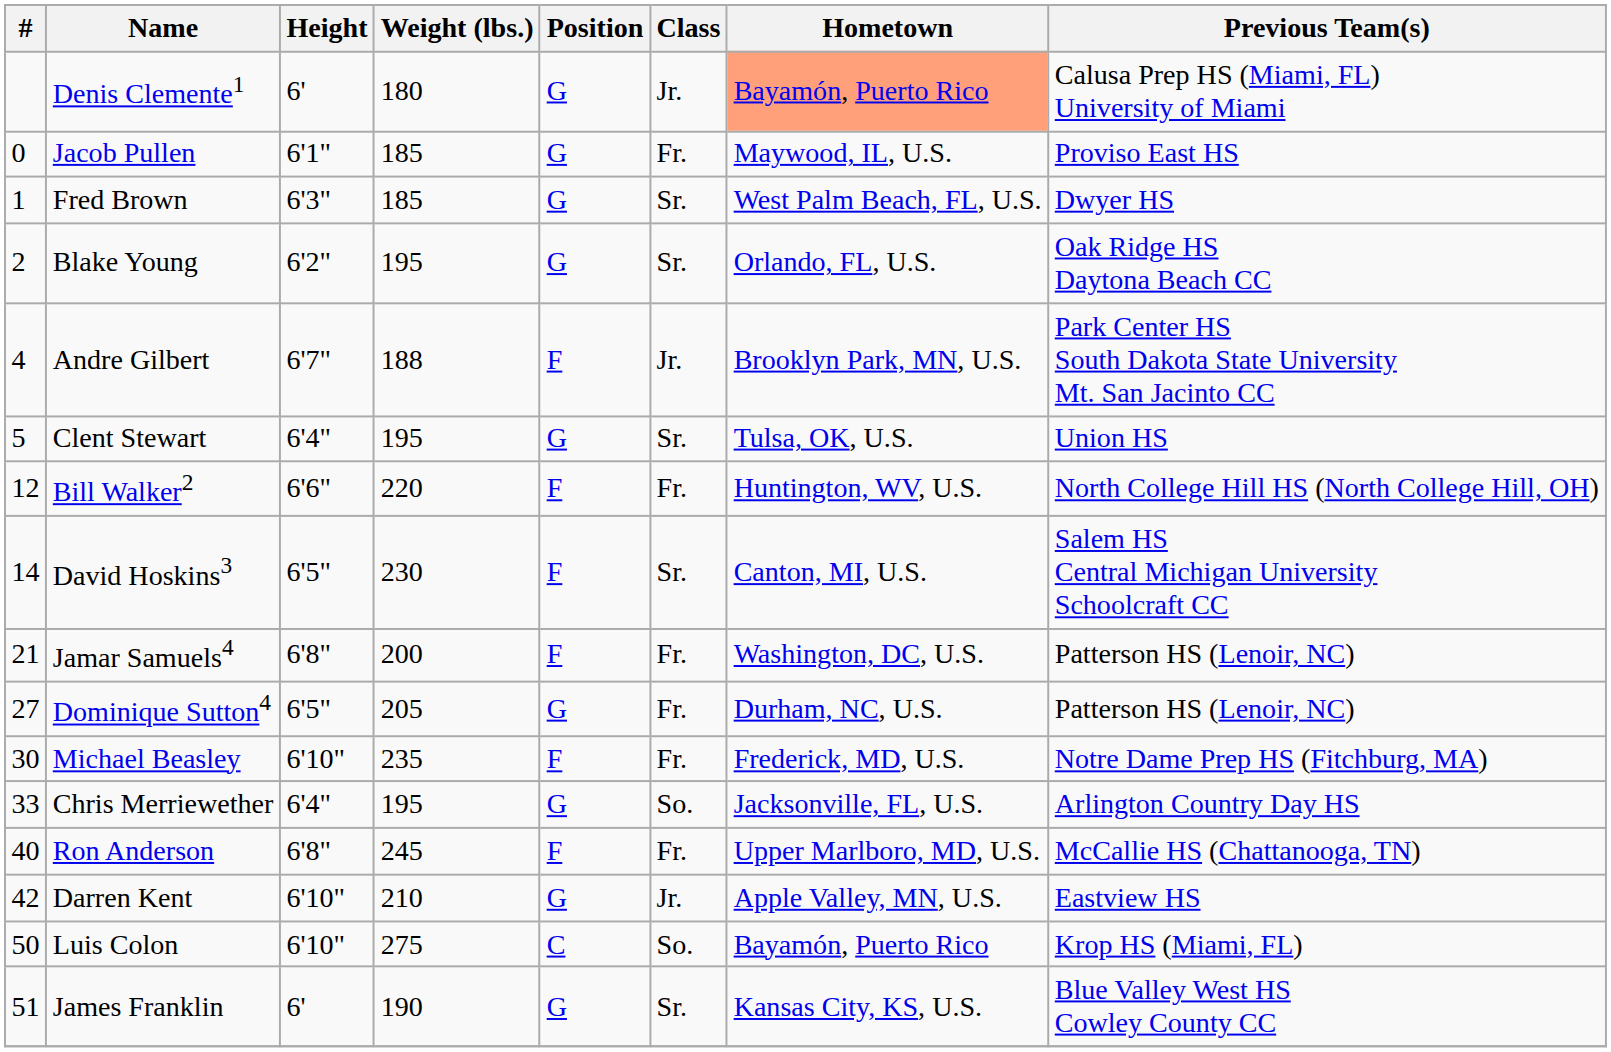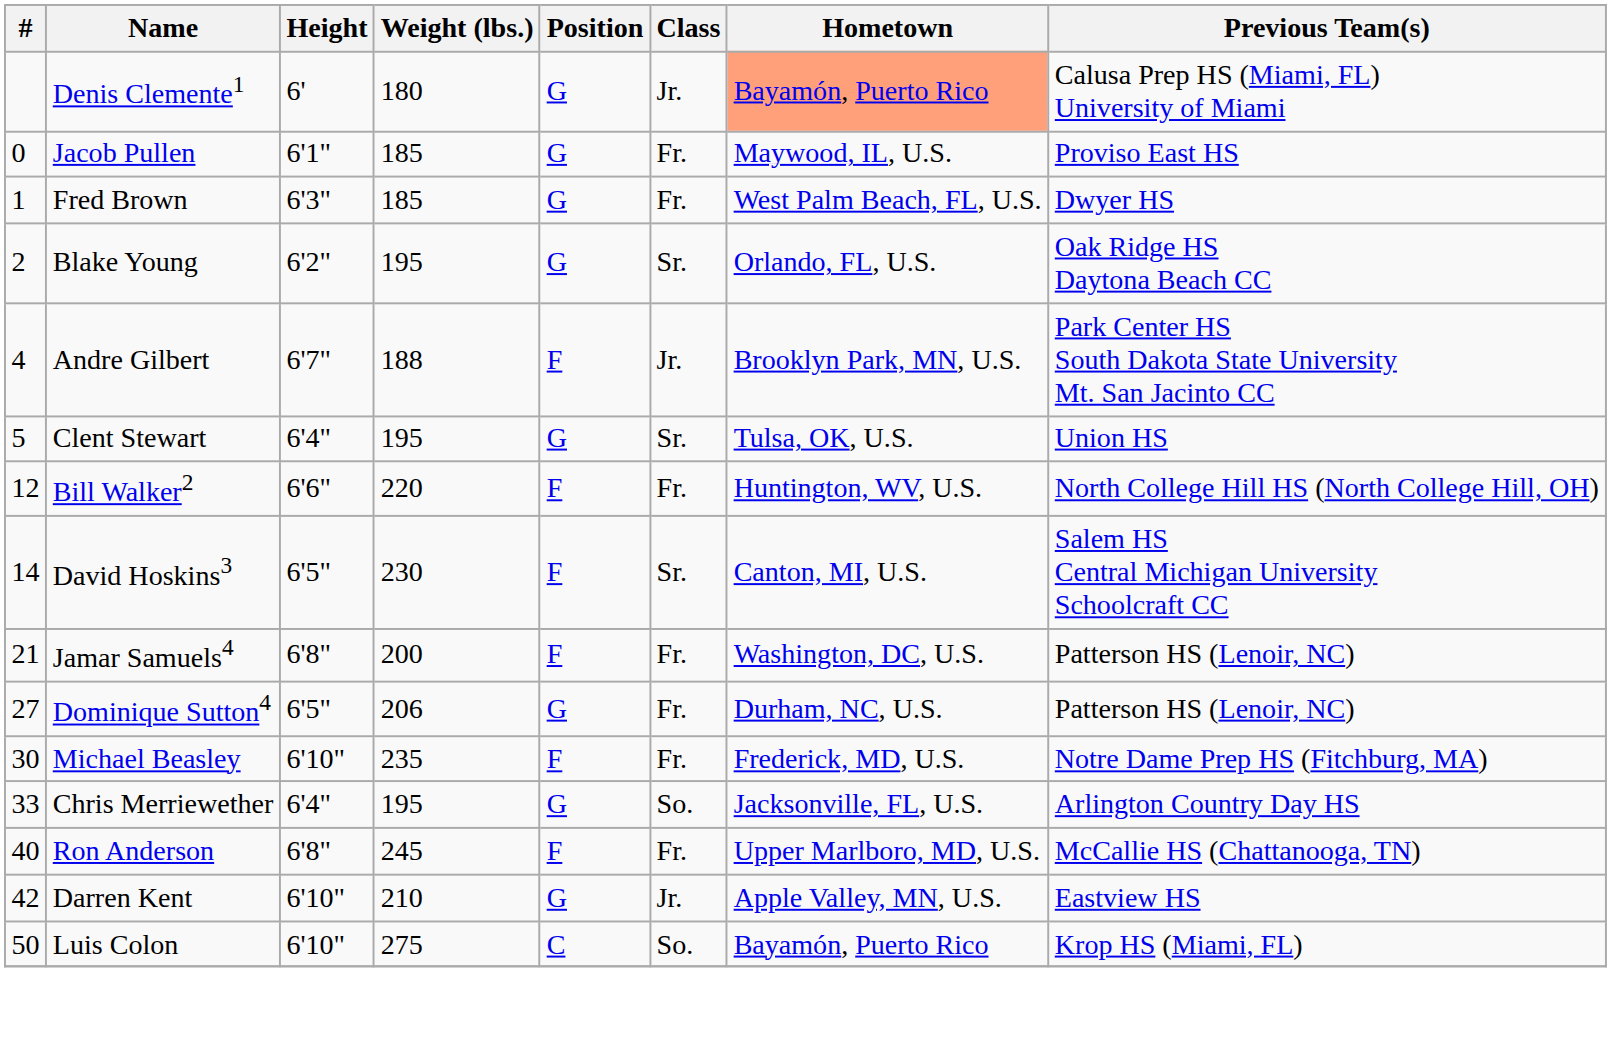 <table class="wikitable" style="font-size: 90%">
 <tr>
 <th>#</th>
 <th>Name</th>
 <th>Height</th>
 <th>Weight (lbs.)</th>
 <th>Position</th>
 <th>Class</th>
 <th>Hometown</th>
 <th>Previous Team(s)</th>
 </tr>
 <tr>
 <td></td>
 <td><a href='#'>Denis Clemente</a><sup>1</sup></td>
 <td>6'</td>
 <td>180</td>
 <td><a href='#'>G</a></td>
 <td>Jr.</td>
 <td style="background: lightsalmon;"><a href='#'>Bayamón</a>, <a href='#'>Puerto Rico</a></td>
 <td>Calusa Prep HS (<a href='#'>Miami, FL</a>)<br><a href='#'>University of Miami</a></td>
 </tr>
 <tr>
 <td>0</td>
 <td><a href='#'>Jacob Pullen</a></td>
 <td>6'1"</td>
 <td>185</td>
 <td><a href='#'>G</a></td>
 <td>Fr.</td>
 <td><a href='#'>Maywood, IL</a>, U.S.</td>
 <td><a href='#'>Proviso East HS</a></td>
 </tr>
 <tr>
 <td>1</td>
 <td>Fred Brown</td>
 <td>6'3"</td>
 <td>185</td>
 <td><a href='#'>G</a></td>
-<td>Sr.</td>
+<td>Fr.</td>
 <td><a href='#'>West Palm Beach, FL</a>, U.S.</td>
 <td><a href='#'>Dwyer HS</a></td>
 </tr>
 <tr>
 <td>2</td>
 <td>Blake Young</td>
 <td>6'2"</td>
 <td>195</td>
 <td><a href='#'>G</a></td>
 <td>Sr.</td>
 <td><a href='#'>Orlando, FL</a>, U.S.</td>
 <td><a href='#'>Oak Ridge HS</a><br><a href='#'>Daytona Beach CC</a></td>
 </tr>
 <tr>
 <td>4</td>
 <td>Andre Gilbert</td>
 <td>6'7"</td>
 <td>188</td>
 <td><a href='#'>F</a></td>
 <td>Jr.</td>
 <td><a href='#'>Brooklyn Park, MN</a>, U.S.</td>
 <td><a href='#'>Park Center HS</a><br><a href='#'>South Dakota State University</a><br><a href='#'>Mt. San Jacinto CC</a></td>
 </tr>
 <tr>
 <td>5</td>
 <td>Clent Stewart</td>
 <td>6'4"</td>
 <td>195</td>
 <td><a href='#'>G</a></td>
 <td>Sr.</td>
 <td><a href='#'>Tulsa, OK</a>, U.S.</td>
 <td><a href='#'>Union HS</a></td>
 </tr>
 <tr>
 <td>12</td>
 <td><a href='#'>Bill Walker</a><sup>2</sup></td>
 <td>6'6"</td>
 <td>220</td>
 <td><a href='#'>F</a></td>
 <td>Fr.</td>
 <td><a href='#'>Huntington, WV</a>, U.S.</td>
 <td><a href='#'>North College Hill HS</a> (<a href='#'>North College Hill, OH</a>)</td>
 </tr>
 <tr>
 <td>14</td>
 <td>David Hoskins<sup>3</sup></td>
 <td>6'5"</td>
 <td>230</td>
 <td><a href='#'>F</a></td>
 <td>Sr.</td>
 <td><a href='#'>Canton, MI</a>, U.S.</td>
 <td><a href='#'>Salem HS</a><br><a href='#'>Central Michigan University</a><br><a href='#'>Schoolcraft CC</a></td>
 </tr>
 <tr>
 <td>21</td>
 <td>Jamar Samuels<sup>4</sup></td>
 <td>6'8"</td>
 <td>200</td>
 <td><a href='#'>F</a></td>
 <td>Fr.</td>
 <td><a href='#'>Washington, DC</a>, U.S.</td>
 <td>Patterson HS (<a href='#'>Lenoir, NC</a>)</td>
 </tr>
 <tr>
 <td>27</td>
 <td><a href='#'>Dominique Sutton</a><sup>4</sup></td>
 <td>6'5"</td>
-<td>205</td>
+<td>206</td>
 <td><a href='#'>G</a></td>
 <td>Fr.</td>
 <td><a href='#'>Durham, NC</a>, U.S.</td>
 <td>Patterson HS (<a href='#'>Lenoir, NC</a>)</td>
 </tr>
 <tr>
 <td>30</td>
 <td><a href='#'>Michael Beasley</a></td>
 <td>6'10"</td>
 <td>235</td>
 <td><a href='#'>F</a></td>
 <td>Fr.</td>
 <td><a href='#'>Frederick, MD</a>, U.S.</td>
 <td><a href='#'>Notre Dame Prep HS</a> (<a href='#'>Fitchburg, MA</a>)</td>
 </tr>
 <tr>
 <td>33</td>
 <td>Chris Merriewether</td>
 <td>6'4"</td>
 <td>195</td>
 <td><a href='#'>G</a></td>
 <td>So.</td>
 <td><a href='#'>Jacksonville, FL</a>, U.S.</td>
 <td><a href='#'>Arlington Country Day HS</a></td>
 </tr>
 <tr>
 <td>40</td>
 <td><a href='#'>Ron Anderson</a></td>
 <td>6'8"</td>
 <td>245</td>
 <td><a href='#'>F</a></td>
 <td>Fr.</td>
 <td><a href='#'>Upper Marlboro, MD</a>, U.S.</td>
 <td><a href='#'>McCallie HS</a> (<a href='#'>Chattanooga, TN</a>)</td>
 </tr>
 <tr>
 <td>42</td>
 <td>Darren Kent</td>
 <td>6'10"</td>
 <td>210</td>
 <td><a href='#'>G</a></td>
 <td>Jr.</td>
 <td><a href='#'>Apple Valley, MN</a>, U.S.</td>
 <td><a href='#'>Eastview HS</a></td>
 </tr>
 <tr>
 <td>50</td>
 <td>Luis Colon</td>
 <td>6'10"</td>
 <td>275</td>
 <td><a href='#'>C</a></td>
 <td>So.</td>
 <td><a href='#'>Bayamón</a>, <a href='#'>Puerto Rico</a></td>
 <td><a href='#'>Krop HS</a> (<a href='#'>Miami, FL</a>)</td>
 </tr>
 <tr>
-<td>51</td>
-<td>James Franklin</td>
-<td>6'</td>
-<td>190</td>
-<td><a href='#'>G</a></td>
-<td>Sr.</td>
-<td><a href='#'>Kansas City, KS</a>, U.S.</td>
-<td><a href='#'>Blue Valley West HS</a><br><a href='#'>Cowley County CC</a></td>
-</tr>
-<tr>
 </tr>
 </table>
